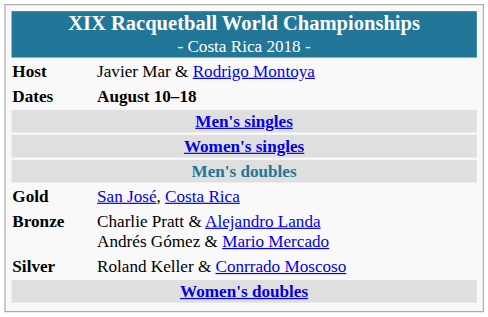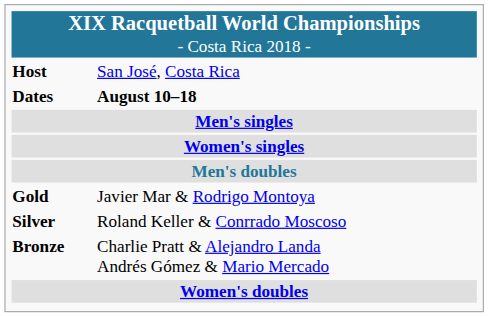 <table class="infobox" style="font-size: 90%; width: 28em;">
 <tr>
 <td colspan="2" style="background: #227799; text-align: center; color:#ffffff;"><big><strong>XIX Racquetball World Championships</strong></big><br>- Costa Rica 2018 -</td>
 </tr>
 <tr style="vertical-align:top;">
 <td><strong>Host</strong></td>
-<td> Javier Mar & <a href='#'>Rodrigo Montoya</a></td>
+<td> <a href='#'>San José</a>,  <a href='#'>Costa Rica</a></td>
 </tr>
 <tr style="vertical-align:top;">
 <td><strong>Dates</strong></td>
 <td><strong>August 10–18</strong></td>
 </tr>
 <tr style="vertical-align:top;">
 <td colspan="2" style="background: #dfdfdf; text-align: center; color:#227799;"><strong><a href='#'>Men's singles</a></strong></td>
 </tr>
 <tr style="vertical-align:top;">
 <td colspan="2" style="background: #dfdfdf; text-align: center; color:#227799;"><strong><a href='#'>Women's singles</a></strong></td>
 </tr>
 <tr style="vertical-align:top;">
 <td colspan="2" style="background: #dfdfdf; text-align: center; color:#227799;"><strong>Men's doubles</strong></td>
 </tr>
 <tr style="vertical-align:top;">
 <td><strong>Gold</strong> </td>
-<td> <a href='#'>San José</a>,  <a href='#'>Costa Rica</a></td>
+<td> Javier Mar & <a href='#'>Rodrigo Montoya</a></td>
+</tr>
+<tr>
+<td><strong>Silver</strong> </td>
+<td> Roland Keller & <a href='#'>Conrrado Moscoso</a></td>
 </tr>
 <tr>
 <td><strong>Bronze</strong> </td>
 <td> Charlie Pratt & <a href='#'>Alejandro Landa</a><br> Andrés Gómez & <a href='#'>Mario Mercado</a></td>
-</tr>
-<tr>
-<td><strong>Silver</strong> </td>
-<td> Roland Keller & <a href='#'>Conrrado Moscoso</a></td>
 </tr>
 <tr style="vertical-align:top;">
 <td colspan="2" style="background: #dfdfdf; text-align: center; color:#227799;"><strong><a href='#'>Women's doubles</a></strong></td>
 </tr>
 <tr style="vertical-align:top;">
 </tr>
 </table>
